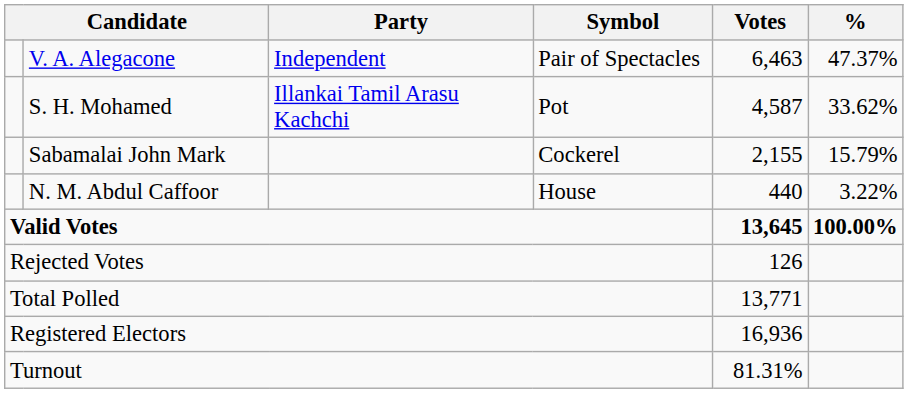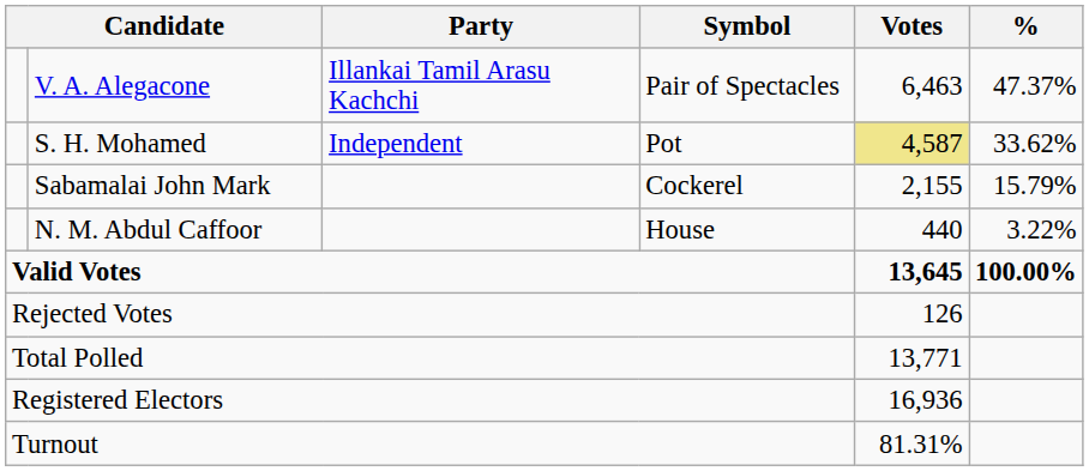 <table class="wikitable" border="1" style="text-align:right;">
 <tr>
 <th align=left colspan=2 width="180">Candidate</th>
 <th align=left width="180">Party</th>
 <th align=left width="120">Symbol</th>
 <th align=left width="60">Votes</th>
 <th align=left width="60">%</th>
 </tr>
 <tr>
 <td bgcolor=> </td>
 <td align=left><a href='#'>V. A. Alegacone</a></td>
-<td align=left><a href='#'>Independent</a></td>
+<td align=left><a href='#'>Illankai Tamil Arasu Kachchi</a></td>
 <td align=left>Pair of Spectacles</td>
 <td>6,463</td>
 <td>47.37%</td>
 </tr>
 <tr>
 <td></td>
 <td align=left>S. H. Mohamed</td>
-<td align=left><a href='#'>Illankai Tamil Arasu Kachchi</a></td>
+<td align=left><a href='#'>Independent</a></td>
 <td align=left>Pot</td>
-<td>4,587</td>
+<td style="background: khaki;">4,587</td>
 <td>33.62%</td>
 </tr>
 <tr>
 <td></td>
 <td align=left>Sabamalai John Mark</td>
 <td></td>
 <td align=left>Cockerel</td>
 <td>2,155</td>
 <td>15.79%</td>
 </tr>
 <tr>
 <td></td>
 <td align=left>N. M. Abdul Caffoor</td>
 <td></td>
 <td align=left>House</td>
 <td>440</td>
 <td>3.22%</td>
 </tr>
 <tr>
 <td align=left colspan=4><strong>Valid Votes</strong></td>
 <td><strong>13,645</strong></td>
 <td><strong>100.00%</strong></td>
 </tr>
 <tr>
 <td align=left colspan=4>Rejected Votes</td>
 <td>126</td>
 <td></td>
 </tr>
 <tr>
 <td align=left colspan=4>Total Polled</td>
 <td>13,771</td>
 <td></td>
 </tr>
 <tr>
 <td align=left colspan=4>Registered Electors</td>
 <td>16,936</td>
 <td></td>
 </tr>
 <tr>
 <td align=left colspan=4>Turnout</td>
 <td>81.31%</td>
 </tr>
 </table>
